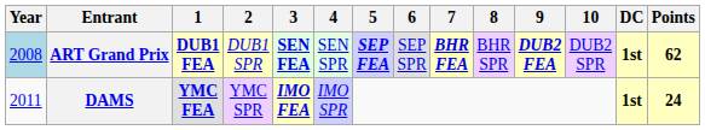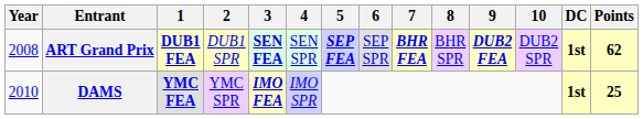 <table class="wikitable" style="text-align:center; font-size:85%">
 <tr>
 <th>Year</th>
 <th>Entrant</th>
 <th>1</th>
 <th>2</th>
 <th>3</th>
 <th>4</th>
 <th>5</th>
 <th>6</th>
 <th>7</th>
 <th>8</th>
 <th>9</th>
 <th>10</th>
 <th>DC</th>
 <th>Points</th>
 </tr>
 <tr>
-<td id=2008R style="background: lightblue;"><a href='#'>2008</a></td>
+<td id=2008R><a href='#'>2008</a></td>
 <th nowrap><a href='#'>ART Grand Prix</a></th>
 <td style="background:#FFFFBF;"><strong><a href='#'>DUB1<br>FEA</a></strong><br></td>
 <td style="background:#FFFFBF;"><em><a href='#'>DUB1<br>SPR</a></em><br></td>
 <td style="background:#DFFFDF;"><strong><a href='#'>SEN<br>FEA</a><br></strong></td>
 <td style="background:#DFFFDF;"><a href='#'>SEN<br>SPR</a><br></td>
 <td style="background:#CFCFFF;"><strong><em><a href='#'>SEP<br>FEA</a></em></strong><br></td>
 <td style="background:#DFDFDF;"><a href='#'>SEP<br>SPR</a><br></td>
 <td style="background:#FFFFBF;"><strong><em><a href='#'>BHR<br>FEA</a></em></strong><br></td>
 <td style="background:#EFCFFF;"><a href='#'>BHR<br>SPR</a><br></td>
 <td style="background:#FFFFBF;"><strong><em><a href='#'>DUB2<br>FEA</a></em></strong><br></td>
 <td style="background:#EFCFFF;"><a href='#'>DUB2<br>SPR</a><br></td>
 <td style="background:#FFFFBF;"><strong>1st</strong></td>
 <td style="background:#FFFFBF;"><strong>62</strong></td>
 </tr>
 <tr>
-<td id=2011R><a href='#'>2011</a></td>
+<td id=2011R><a href='#'>2010</a></td>
 <th nowrap><a href='#'>DAMS</a></th>
 <td style="background:#DFDFDF;"><strong><a href='#'>YMC<br>FEA</a></strong><br></td>
 <td style="background:#EFCFFF;"><a href='#'>YMC<br>SPR</a><br></td>
 <td style="background:#FFFFBF;"><strong><em><a href='#'>IMO<br>FEA</a></em></strong><br></td>
 <td style="background:#CFCFFF;"><em><a href='#'>IMO<br>SPR</a></em><br></td>
 <td colspan=6></td>
 <td style="background:#FFFFBF;"><strong>1st</strong></td>
-<td style="background:#FFFFBF;"><strong>24</strong></td>
+<td style="background:#FFFFBF;"><strong>25</strong></td>
 </tr>
 </table>
